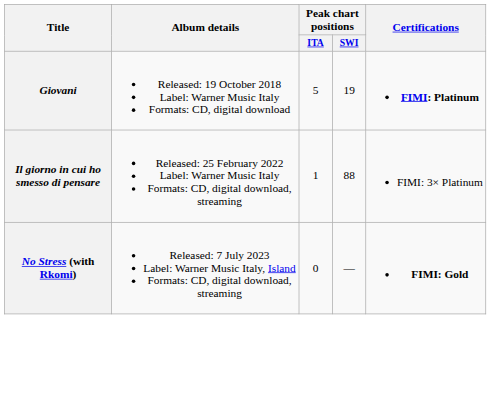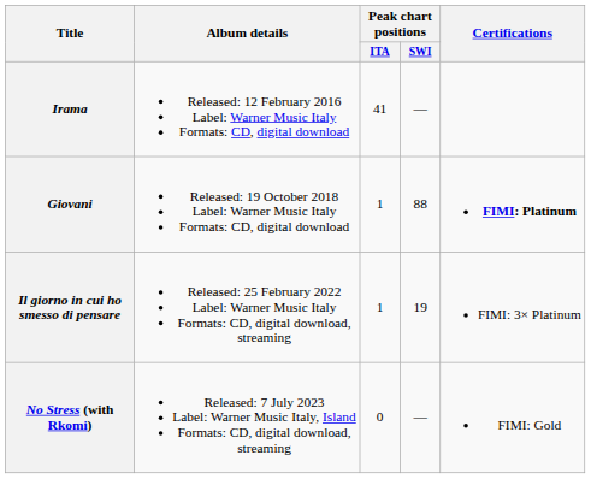 <table class="wikitable plainrowheaders" style="text-align:center;">
 <tr>
 <th scope="col" rowspan="2" style="width:9em;">Title</th>
 <th scope="col" rowspan="2" style="width:16em;">Album details</th>
 <th scope="col" colspan="2">Peak chart positions</th>
 <th scope="col" rowspan="2"><a href='#'>Certifications</a></th>
 </tr>
 <tr>
 <th scope="col" style="width:3em;font-size:85%;"><a href='#'>ITA</a><br></th>
 <th scope="col" style="width:3em;font-size:85%;"><a href='#'>SWI</a><br></th>
 </tr>
 <tr>
+<th scope="row"><em>Irama</em></th>
+<td><br><ul><li>Released: 12 February 2016</li><li>Label: <a href='#'>Warner Music Italy</a></li><li>Formats: <a href='#'>CD</a>, <a href='#'>digital download</a></li></ul></td>
+<td>41</td>
+<td>—</td>
+<td></td>
+</tr>
+<tr>
 <th scope="row"><em>Giovani</em></th>
 <td><br><ul><li>Released: 19 October 2018</li><li>Label: Warner Music Italy</li><li>Formats: CD, digital download</li></ul></td>
-<td>5</td>
-<td>19</td>
+<td>1</td>
+<td>88</td>
 <td><strong><br><ul><li><a href='#'>FIMI</a>: Platinum</li></ul></strong></td>
 </tr>
 <tr>
 <th scope="row"><em>Il giorno in cui ho smesso di pensare</em></th>
 <td><br><ul><li>Released: 25 February 2022</li><li>Label: Warner Music Italy</li><li>Formats: CD, digital download, streaming</li></ul></td>
 <td>1</td>
-<td>88</td>
+<td>19</td>
 <td><br><ul><li>FIMI: 3× Platinum</li></ul></td>
 </tr>
 <tr>
 <th scope="row"><a href='#'><em>No Stress</em></a> (with <a href='#'>Rkomi</a>)</th>
 <td><br><ul><li>Released: 7 July 2023</li><li>Label: Warner Music Italy, <a href='#'>Island</a></li><li>Formats: CD, digital download, streaming</li></ul></td>
 <td>0</td>
 <td>—</td>
-<td><strong><br><ul><li>FIMI: Gold</li></ul></strong></td>
+<td><br><ul><li>FIMI: Gold</li></ul></td>
 </tr>
 </table>
